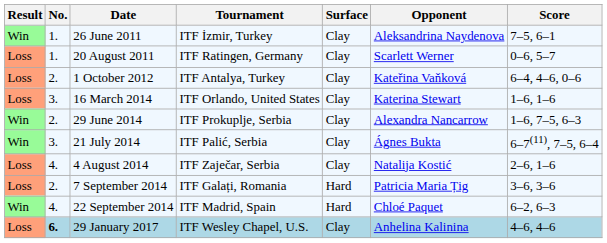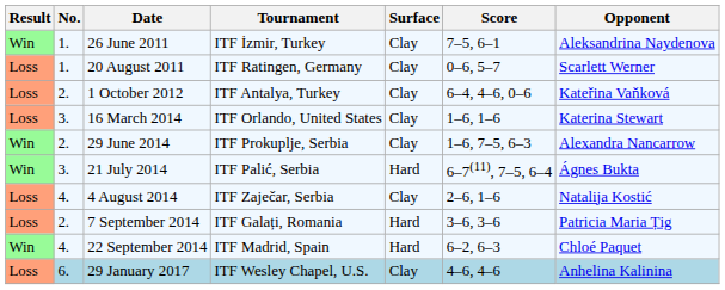 <table class="sortable wikitable" style=font-size:97%>
 <tr>
 <th>Result</th>
 <th>No.</th>
 <th>Date</th>
 <th>Tournament</th>
 <th>Surface</th>
+<th class="unsortable">Score</th>
 <th>Opponent</th>
-<th class="unsortable">Score</th>
 </tr>
 <tr style="background:#f0f8ff;">
 <td style="background:#98fb98;">Win</td>
 <td>1.</td>
 <td>26 June 2011</td>
 <td>ITF İzmir, Turkey</td>
 <td>Clay</td>
+<td>7–5, 6–1</td>
 <td> <a href='#'>Aleksandrina Naydenova</a></td>
-<td>7–5, 6–1</td>
 </tr>
 <tr style="background:#f0f8ff;">
 <td style="background:#ffa07a;">Loss</td>
 <td>1.</td>
 <td>20 August 2011</td>
 <td>ITF Ratingen, Germany</td>
 <td>Clay</td>
+<td>0–6, 5–7</td>
 <td> <a href='#'>Scarlett Werner</a></td>
-<td>0–6, 5–7</td>
 </tr>
 <tr style="background:#f0f8ff;">
 <td style="background:#ffa07a;">Loss</td>
 <td>2.</td>
 <td>1 October 2012</td>
 <td>ITF Antalya, Turkey</td>
 <td>Clay</td>
+<td>6–4, 4–6, 0–6</td>
 <td> <a href='#'>Kateřina Vaňková</a></td>
-<td>6–4, 4–6, 0–6</td>
 </tr>
 <tr style="background:#f0f8ff;">
 <td style="background:#ffa07a;">Loss</td>
 <td>3.</td>
 <td>16 March 2014</td>
 <td>ITF Orlando, United States</td>
 <td>Clay</td>
+<td>1–6, 1–6</td>
 <td> <a href='#'>Katerina Stewart</a></td>
-<td>1–6, 1–6</td>
 </tr>
 <tr style="background:#f0f8ff;">
 <td style="background:#98fb98;">Win</td>
 <td>2.</td>
 <td>29 June 2014</td>
 <td>ITF Prokuplje, Serbia</td>
 <td>Clay</td>
+<td>1–6, 7–5, 6–3</td>
 <td> <a href='#'>Alexandra Nancarrow</a></td>
-<td>1–6, 7–5, 6–3</td>
 </tr>
 <tr style="background:#f0f8ff;">
 <td style="background:#98fb98;">Win</td>
 <td>3.</td>
 <td>21 July 2014</td>
 <td>ITF Palić, Serbia</td>
-<td>Clay</td>
+<td>Hard</td>
+<td>6–7<sup>(11)</sup>, 7–5, 6–4</td>
 <td> <a href='#'>Ágnes Bukta</a></td>
-<td>6–7<sup>(11)</sup>, 7–5, 6–4</td>
 </tr>
 <tr style="background:#f0f8ff;">
 <td style="background:#ffa07a;">Loss</td>
 <td>4.</td>
 <td>4 August 2014</td>
 <td>ITF Zaječar, Serbia</td>
 <td>Clay</td>
+<td>2–6, 1–6</td>
 <td> <a href='#'>Natalija Kostić</a></td>
-<td>2–6, 1–6</td>
 </tr>
 <tr style="background:#f0f8ff;">
 <td style="background:#ffa07a;">Loss</td>
 <td>2.</td>
 <td>7 September 2014</td>
 <td>ITF Galați, Romania</td>
 <td>Hard</td>
+<td>3–6, 3–6</td>
 <td> <a href='#'>Patricia Maria Țig</a></td>
-<td>3–6, 3–6</td>
 </tr>
 <tr style="background:#f0f8ff;">
 <td style="background:#98fb98;">Win</td>
 <td>4.</td>
 <td>22 September 2014</td>
 <td>ITF Madrid, Spain</td>
 <td>Hard</td>
+<td>6–2, 6–3</td>
 <td> <a href='#'>Chloé Paquet</a></td>
-<td>6–2, 6–3</td>
 </tr>
 <tr style="background:lightblue;">
 <td style="background:#ffa07a;">Loss</td>
-<td><strong>6.</strong></td>
+<td>6.</td>
 <td>29 January 2017</td>
 <td>ITF Wesley Chapel, U.S.</td>
 <td>Clay</td>
+<td>4–6, 4–6</td>
 <td> <a href='#'>Anhelina Kalinina</a></td>
-<td>4–6, 4–6</td>
 </tr>
 </table>
